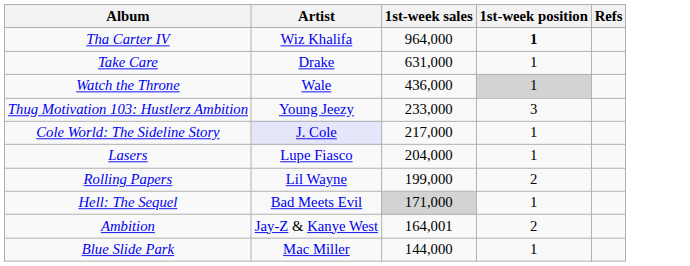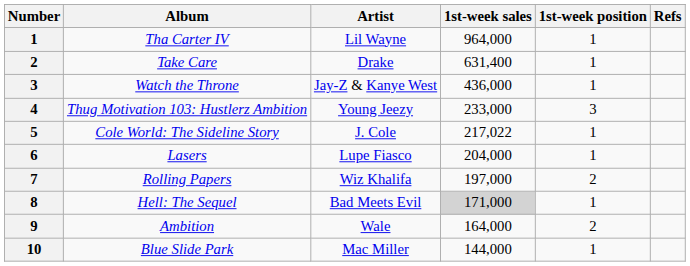 <table class="wikitable sortable" style="text-align:center;">
 <tr>
+<th scope="col">Number</th>
 <th scope="col">Album</th>
 <th scope="col">Artist</th>
 <th scope="col">1st-week sales</th>
 <th scope="col">1st-week position</th>
 <th scope="col">Refs</th>
 </tr>
 <tr>
+<th scope="row">1</th>
 <td><em><a href='#'>Tha Carter IV</a></em></td>
-<td><a href='#'>Wiz Khalifa</a></td>
+<td><a href='#'>Lil Wayne</a></td>
 <td>964,000</td>
-<td><strong>1</strong></td>
-<td></td>
-</tr>
-<tr>
-<td><em><a href='#'>Take Care</a></em></td>
-<td><a href='#'>Drake</a></td>
-<td>631,000</td>
 <td>1</td>
 <td></td>
 </tr>
 <tr>
-<td><em><a href='#'>Watch the Throne</a></em></td>
-<td><a href='#'>Wale</a></td>
-<td>436,000</td>
-<td style="background: lightgrey;">1</td>
+<th scope="row">2</th>
+<td><em><a href='#'>Take Care</a></em></td>
+<td><a href='#'>Drake</a></td>
+<td>631,400</td>
+<td>1</td>
 <td></td>
 </tr>
 <tr>
+<th scope="row">3</th>
+<td><em><a href='#'>Watch the Throne</a></em></td>
+<td><a href='#'>Jay-Z</a> & <a href='#'>Kanye West</a></td>
+<td>436,000</td>
+<td>1</td>
+<td></td>
+</tr>
+<tr>
+<th scope="row">4</th>
 <td><em><a href='#'>Thug Motivation 103: Hustlerz Ambition</a></em></td>
 <td><a href='#'>Young Jeezy</a></td>
 <td>233,000</td>
 <td>3</td>
 <td></td>
 </tr>
 <tr>
+<th scope="row">5</th>
 <td><em><a href='#'>Cole World: The Sideline Story</a></em></td>
-<td style="background: lavender;"><a href='#'>J. Cole</a></td>
-<td>217,000</td>
+<td><a href='#'>J. Cole</a></td>
+<td>217,022</td>
 <td>1</td>
 <td></td>
 </tr>
 <tr>
+<th scope="row">6</th>
 <td><em><a href='#'>Lasers</a></em></td>
 <td><a href='#'>Lupe Fiasco</a></td>
 <td>204,000</td>
 <td>1</td>
 <td></td>
 </tr>
 <tr>
+<th scope="row">7</th>
 <td><em><a href='#'>Rolling Papers</a></em></td>
-<td><a href='#'>Lil Wayne</a></td>
-<td>199,000</td>
+<td><a href='#'>Wiz Khalifa</a></td>
+<td>197,000</td>
 <td>2</td>
 <td></td>
 </tr>
 <tr>
+<th scope="row">8</th>
 <td><em><a href='#'>Hell: The Sequel</a></em></td>
 <td><a href='#'>Bad Meets Evil</a></td>
 <td style="background: lightgrey;">171,000</td>
 <td>1</td>
 <td></td>
 </tr>
 <tr>
+<th scope="row">9</th>
 <td><em><a href='#'>Ambition</a></em></td>
-<td><a href='#'>Jay-Z</a> & <a href='#'>Kanye West</a></td>
-<td>164,001</td>
+<td><a href='#'>Wale</a></td>
+<td>164,000</td>
 <td>2</td>
 <td></td>
 </tr>
 <tr>
+<th scope="row">10</th>
 <td><em><a href='#'>Blue Slide Park</a></em></td>
 <td><a href='#'>Mac Miller</a></td>
 <td>144,000</td>
 <td>1</td>
 <td></td>
 </tr>
 </table>
